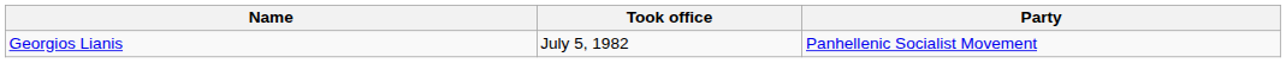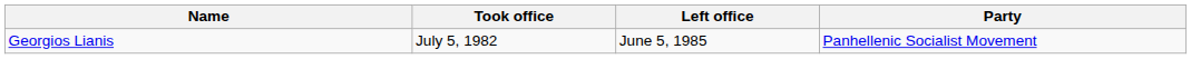 <table class="wikitable">
 <tr>
 <th width="20%">Name</th>
 <th width="10%">Took office</th>
+<th width="10%">Left office</th>
 <th width="18%">Party</th>
 </tr>
 <tr>
 <td><a href='#'>Georgios Lianis</a></td>
 <td>July 5, 1982</td>
+<td>June 5, 1985</td>
 <td><a href='#'>Panhellenic Socialist Movement</a></td>
 </tr>
 </table>
